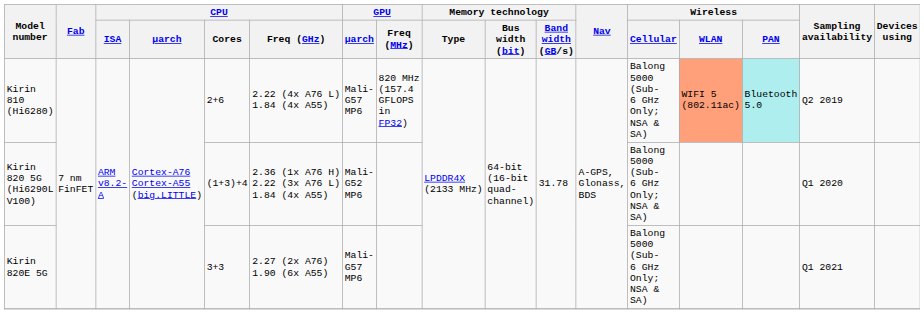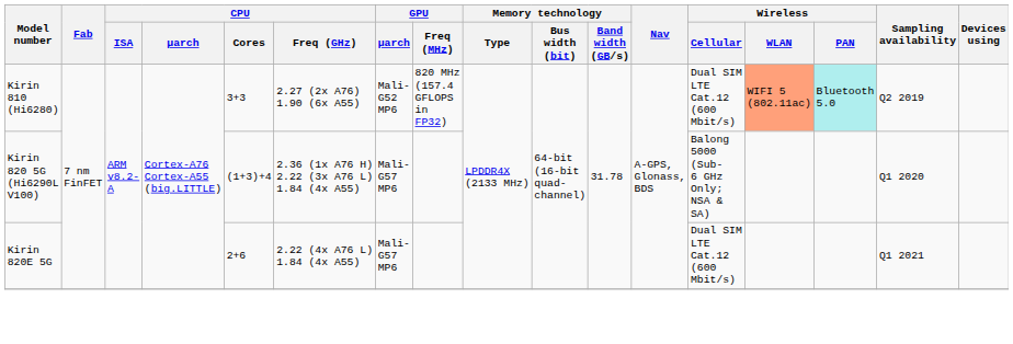 <table class="wikitable">
 <tr>
 <th rowspan="2">Model number</th>
 <th rowspan="2"><a href='#'>Fab</a></th>
 <th colspan="4"><a href='#'>CPU</a></th>
 <th colspan="2"><a href='#'>GPU</a></th>
 <th colspan="3">Memory technology</th>
 <th rowspan="2"><a href='#'>Nav</a></th>
 <th colspan="3">Wireless</th>
 <th rowspan="2">Sampling <br>availability</th>
 <th rowspan="2">Devices using</th>
 </tr>
 <tr>
 <th><a href='#'>ISA</a></th>
 <th><a href='#'>μarch</a></th>
 <th>Cores</th>
 <th>Freq (<a href='#'>GHz</a>)</th>
 <th><a href='#'>μarch</a></th>
 <th>Freq <br>(<a href='#'>MHz</a>)</th>
 <th>Type</th>
 <th>Bus <br>width <br>(<a href='#'>bit</a>)</th>
 <th><a href='#'>Band<br>width</a> <br>(<a href='#'>GB</a>/s)</th>
 <th><a href='#'>Cellular</a></th>
 <th><a href='#'>WLAN</a></th>
 <th><a href='#'>PAN</a></th>
 </tr>
 <tr>
 <td>Kirin 810 <br>(Hi6280)</td>
 <td rowspan="3">7 nm <br>FinFET</td>
 <td rowspan="3"><a href='#'>ARM v8.2-A</a></td>
 <td rowspan="3"><a href='#'>Cortex-A76</a> <br><a href='#'>Cortex-A55</a> <br>(<a href='#'>big.LITTLE</a>)</td>
-<td rowspan="1">2+6</td>
-<td>2.22 (4x A76 L)<br>1.84 (4x A55)</td>
-<td>Mali-G57 MP6</td>
+<td>3+3</td>
+<td>2.27 (2x A76)<br>1.90 (6x A55)</td>
+<td rowspan="1">Mali-G52 MP6</td>
 <td rowspan="1">820 MHz<br>(157.4 GFLOPS in <a href='#'>FP32</a>)</td>
 <td rowspan="3"><a href='#'>LPDDR4X</a> <br>(2133 MHz)</td>
 <td rowspan="3">64-bit (16-bit <br>quad-channel)</td>
 <td rowspan="3">31.78</td>
 <td rowspan="3">A-GPS, Glonass, BDS</td>
-<td>Balong 5000 (Sub-6 GHz Only; NSA & SA)</td>
+<td rowspan="1">Dual SIM LTE Cat.12 <br>(600 Mbit/s)</td>
 <td rowspan="1" style="background: lightsalmon;">WIFI 5 (802.11ac)</td>
 <td style="background: paleturquoise;">Bluetooth 5.0</td>
 <td>Q2 2019</td>
 <td></td>
 </tr>
 <tr>
 <td>Kirin 820 5G <br>(Hi6290L V100)</td>
 <td>(1+3)+4</td>
 <td>2.36 (1x A76 H)<br>2.22 (3x A76 L)<br>1.84 (4x A55)</td>
-<td rowspan="1">Mali-G52 MP6</td>
+<td>Mali-G57 MP6</td>
 <td></td>
 <td>Balong 5000 (Sub-6 GHz Only; NSA & SA)</td>
 <td></td>
 <td></td>
 <td>Q1 2020</td>
 <td></td>
 </tr>
 <tr>
 <td>Kirin 820E 5G</td>
-<td>3+3</td>
-<td>2.27 (2x A76)<br>1.90 (6x A55)</td>
+<td rowspan="1">2+6</td>
+<td>2.22 (4x A76 L)<br>1.84 (4x A55)</td>
 <td>Mali-G57 MP6</td>
 <td></td>
-<td>Balong 5000 (Sub-6 GHz Only; NSA & SA)</td>
+<td rowspan="1">Dual SIM LTE Cat.12 <br>(600 Mbit/s)</td>
 <td></td>
 <td></td>
 <td>Q1 2021</td>
 <td></td>
 </tr>
 <tr>
 </tr>
 </table>
